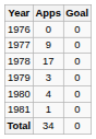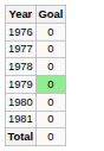 <table class="wikitable" style="font-size:90%; text-align:center;">
 <tr>
 <th>Year</th>
-<th>Apps</th>
 <th>Goal</th>
 </tr>
 <tr>
 <td>1976</td>
 <td>0</td>
-<td>0</td>
 </tr>
 <tr>
 <td>1977</td>
-<td>9</td>
 <td>0</td>
 </tr>
 <tr>
 <td>1978</td>
-<td>17</td>
 <td>0</td>
 </tr>
 <tr>
 <td>1979</td>
-<td>3</td>
-<td>0</td>
+<td style="background: lightgreen;">0</td>
 </tr>
 <tr>
 <td>1980</td>
-<td>4</td>
 <td>0</td>
 </tr>
 <tr>
 <td>1981</td>
-<td>1</td>
 <td>0</td>
 </tr>
 <tr>
 <th>Total</th>
-<td>34</td>
 <td>0</td>
 </tr>
 </table>
